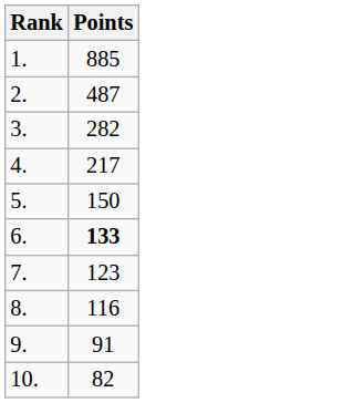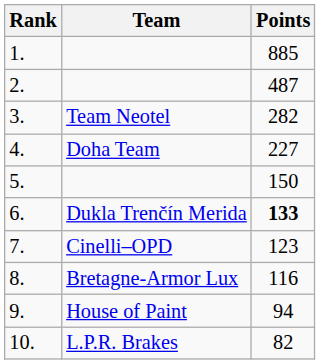 <table class="wikitable sortable">
 <tr>
 <th>Rank</th>
+<th>Team</th>
 <th>Points</th>
 </tr>
 <tr>
 <td>1.</td>
+<td></td>
 <td align=center>885</td>
 </tr>
 <tr>
 <td>2.</td>
+<td></td>
 <td align=center>487</td>
 </tr>
 <tr>
 <td>3.</td>
+<td><a href='#'>Team Neotel</a></td>
 <td align=center>282</td>
 </tr>
 <tr>
 <td>4.</td>
-<td align=center>217</td>
+<td><a href='#'>Doha Team</a></td>
+<td align=center>227</td>
 </tr>
 <tr>
 <td>5.</td>
+<td></td>
 <td align=center>150</td>
 </tr>
 <tr>
 <td>6.</td>
+<td><a href='#'>Dukla Trenčín Merida</a></td>
 <td align=center><strong>133</strong></td>
 </tr>
 <tr>
 <td>7.</td>
+<td><a href='#'>Cinelli–OPD</a></td>
 <td align=center>123</td>
 </tr>
 <tr>
 <td>8.</td>
+<td><a href='#'>Bretagne-Armor Lux</a></td>
 <td align=center>116</td>
 </tr>
 <tr>
 <td>9.</td>
-<td align=center>91</td>
+<td><a href='#'>House of Paint</a></td>
+<td align=center>94</td>
 </tr>
 <tr>
 <td>10.</td>
+<td><a href='#'>L.P.R. Brakes</a></td>
 <td align=center>82</td>
 </tr>
 </table>
